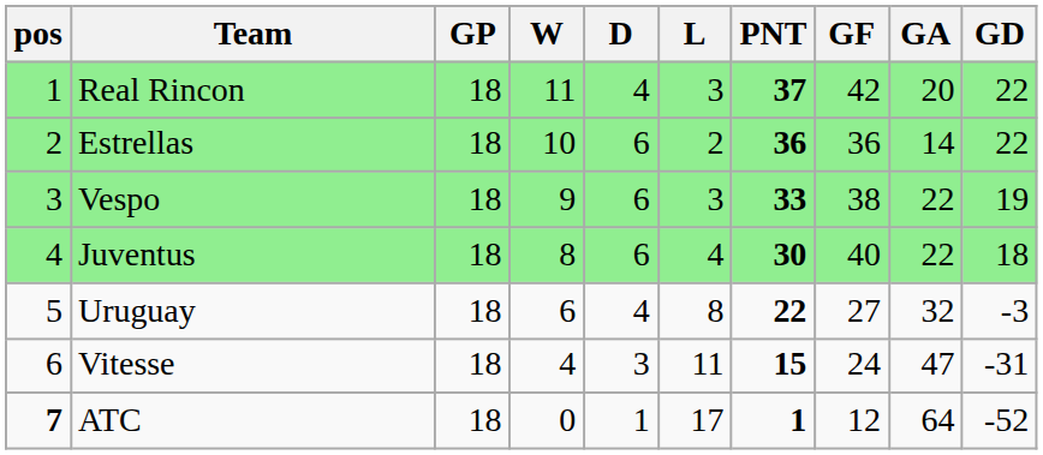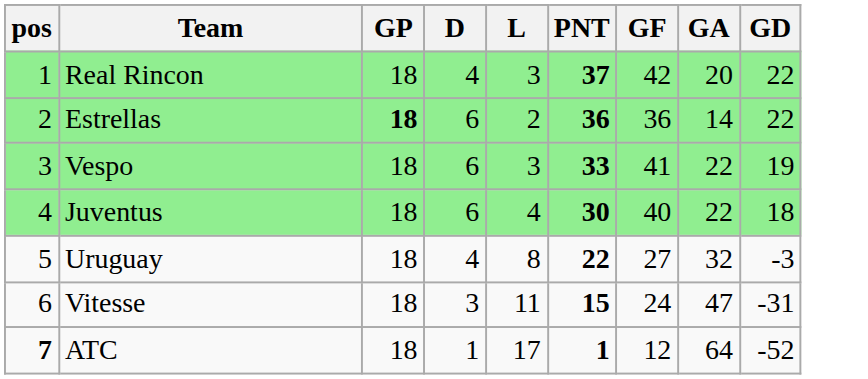 <table cellspacing="0" cellpadding="3" style="background-color: #f9f9f9; font-size: 90%; text-align: right"  class="wikitable">
 <tr>
 <th align=left>pos</th>
 <th align=left width=150>Team</th>
 <th align=center width=25>GP</th>
-<th align=center width=25>W</th>
 <th align=center width=25>D</th>
 <th align=center width=25>L</th>
 <th align=left width=25>PNT</th>
 <th align=center width=25>GF</th>
 <th align=center width=25>GA</th>
 <th align=center width=25>GD</th>
 </tr>
 <tr align="right" style="background:lightgreen;">
 <td>1</td>
 <td align=left>Real Rincon</td>
 <td>18</td>
-<td>11</td>
 <td>4</td>
 <td>3</td>
 <td><strong>37 </strong></td>
 <td>42</td>
 <td>20</td>
 <td>22</td>
 </tr>
 <tr align="right" style="background:lightgreen;">
 <td>2</td>
 <td align=left>Estrellas</td>
-<td>18</td>
-<td>10</td>
+<td><strong>18</strong></td>
 <td>6</td>
 <td>2</td>
 <td><strong>36 </strong></td>
 <td>36</td>
 <td>14</td>
 <td>22</td>
 </tr>
 <tr align="right" style="background:lightgreen;">
 <td>3</td>
 <td align=left>Vespo</td>
 <td>18</td>
-<td>9</td>
 <td>6</td>
 <td>3</td>
 <td><strong>33 </strong></td>
-<td>38</td>
+<td>41</td>
 <td>22</td>
 <td>19</td>
 </tr>
 <tr align="right" style="background:lightgreen;">
 <td>4</td>
 <td align=left>Juventus</td>
 <td>18</td>
-<td>8</td>
 <td>6</td>
 <td>4</td>
 <td><strong>30 </strong></td>
 <td>40</td>
 <td>22</td>
 <td>18</td>
 </tr>
 <tr>
 <td>5</td>
 <td align=left>Uruguay</td>
 <td>18</td>
-<td>6</td>
 <td>4</td>
 <td>8</td>
 <td><strong>22 </strong></td>
 <td>27</td>
 <td>32</td>
 <td>-3</td>
 </tr>
 <tr>
 <td>6</td>
 <td align=left>Vitesse</td>
 <td>18</td>
-<td>4</td>
 <td>3</td>
 <td>11</td>
 <td><strong>15 </strong></td>
 <td>24</td>
 <td>47</td>
 <td>-31</td>
 </tr>
 <tr>
 <td><strong>7</strong></td>
 <td align=left>ATC</td>
 <td>18</td>
-<td>0</td>
 <td>1</td>
 <td>17</td>
 <td><strong>1 </strong></td>
 <td>12</td>
 <td>64</td>
 <td>-52</td>
 </tr>
 </table>
